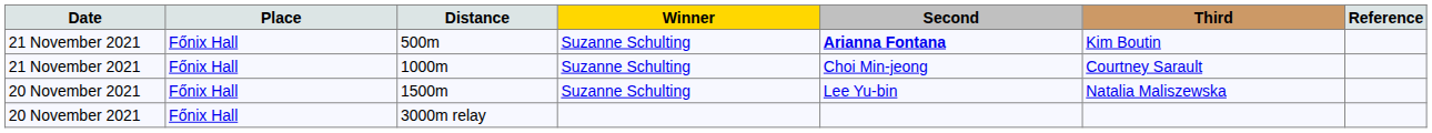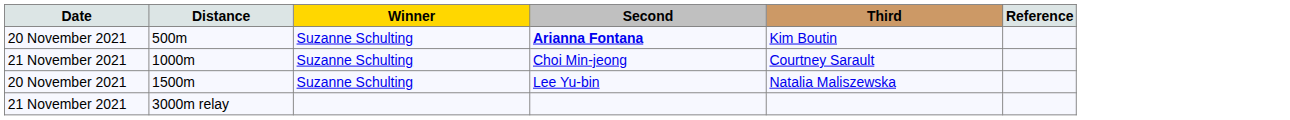 <table bgcolor="#f7f8ff" cellpadding="3" cellspacing="0" border="1" style="font-size: 95%; border: gray solid 1px; border-collapse: collapse;">
 <tr bgcolor="#cccccc" (1>
 <td width="150" align="center" bgcolor="#dce5e5"><strong>Date</strong></td>
-<td width="220" align="center" bgcolor="#dce5e5"><strong>Place</strong></td>
 <td width="150" align="center" bgcolor="#dce5e5"><strong>Distance</strong></td>
 <td align="center" bgcolor="gold" width="250"><strong>Winner</strong></td>
 <td align="center" bgcolor="silver" width="250"><strong>Second</strong></td>
 <td width="250" align="center" bgcolor="#cc9966"><strong>Third</strong></td>
 <td width="30" align="center" bgcolor="#dce5e5"><strong>Reference</strong></td>
 </tr>
 <tr align="left">
-<td>21 November 2021</td>
-<td><a href='#'>Főnix Hall</a></td>
+<td>20 November 2021</td>
 <td>500m</td>
 <td> <a href='#'>Suzanne Schulting</a></td>
 <td><strong> <a href='#'>Arianna Fontana</a></strong></td>
 <td> <a href='#'>Kim Boutin</a></td>
 <td></td>
 </tr>
 <tr align="left">
 <td>21 November 2021</td>
-<td><a href='#'>Főnix Hall</a></td>
 <td>1000m</td>
 <td> <a href='#'>Suzanne Schulting</a></td>
 <td> <a href='#'>Choi Min-jeong</a></td>
 <td> <a href='#'>Courtney Sarault</a></td>
 <td></td>
 </tr>
 <tr align="left">
 <td>20 November 2021</td>
-<td><a href='#'>Főnix Hall</a></td>
 <td>1500m</td>
 <td> <a href='#'>Suzanne Schulting</a></td>
 <td> <a href='#'>Lee Yu-bin</a></td>
 <td> <a href='#'>Natalia Maliszewska</a></td>
 <td></td>
 </tr>
 <tr align="left">
-<td>20 November 2021</td>
-<td><a href='#'>Főnix Hall</a></td>
+<td>21 November 2021</td>
 <td>3000m relay</td>
 <td></td>
 <td></td>
 <td></td>
 <td></td>
 </tr>
 </table>
